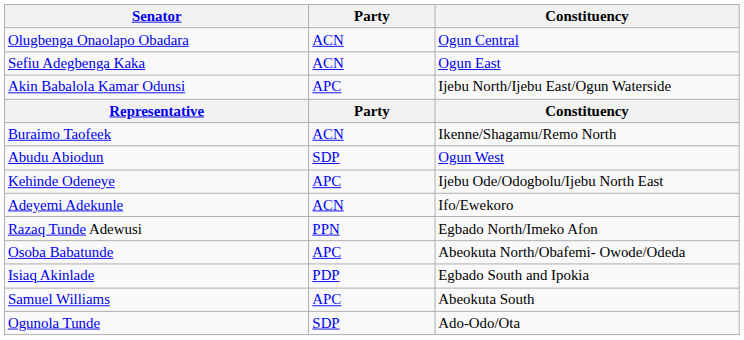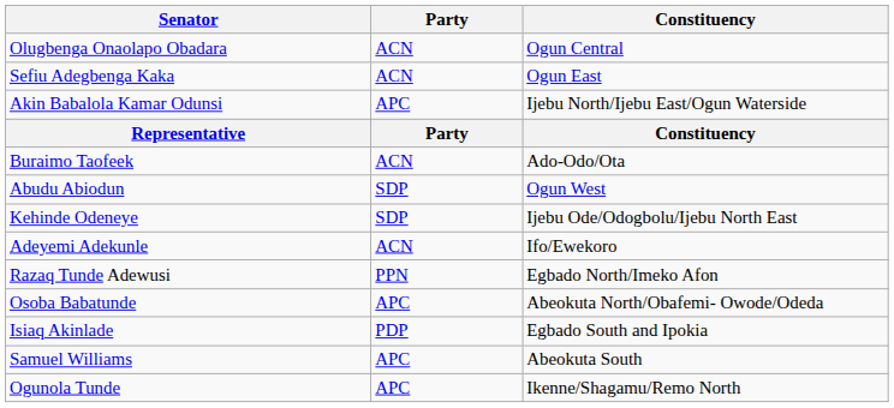 <table class="wikitable">
 <tr>
 <th style="width:20em"><a href='#'>Senator</a></th>
 <th style="width:8em">Party</th>
 <th style="width:20em">Constituency</th>
 </tr>
 <tr>
 <td><a href='#'>Olugbenga Onaolapo Obadara</a></td>
 <td><a href='#'>ACN</a></td>
 <td><a href='#'>Ogun Central</a></td>
 </tr>
 <tr>
 <td><a href='#'>Sefiu Adegbenga Kaka</a></td>
 <td><a href='#'>ACN</a></td>
 <td><a href='#'>Ogun East</a></td>
 </tr>
 <tr>
 <td><a href='#'>Akin Babalola Kamar Odunsi</a></td>
 <td><a href='#'>APC</a></td>
 <td>Ijebu North/Ijebu East/Ogun Waterside</td>
 </tr>
 <tr>
 <th><a href='#'>Representative</a></th>
 <th>Party</th>
 <th>Constituency</th>
 </tr>
 <tr>
 <td><a href='#'>Buraimo Taofeek</a></td>
 <td><a href='#'>ACN</a></td>
-<td>Ikenne/Shagamu/Remo North</td>
+<td>Ado-Odo/Ota</td>
 </tr>
 <tr>
 <td><a href='#'>Abudu Abiodun</a></td>
 <td><a href='#'>SDP</a></td>
 <td><a href='#'>Ogun West</a></td>
 </tr>
 <tr>
 <td><a href='#'>Kehinde Odeneye</a></td>
-<td><a href='#'>APC</a></td>
+<td><a href='#'>SDP</a></td>
 <td>Ijebu Ode/Odogbolu/Ijebu North East</td>
 </tr>
 <tr>
 <td><a href='#'>Adeyemi Adekunle</a></td>
 <td><a href='#'>ACN</a></td>
 <td>Ifo/Ewekoro</td>
 </tr>
 <tr>
 <td><a href='#'>Razaq Tunde</a> Adewusi</td>
 <td><a href='#'>PPN</a></td>
 <td>Egbado North/Imeko Afon</td>
 </tr>
 <tr>
 <td><a href='#'>Osoba Babatunde</a></td>
 <td><a href='#'>APC</a></td>
 <td>Abeokuta North/Obafemi- Owode/Odeda</td>
 </tr>
 <tr>
 <td><a href='#'>Isiaq Akinlade</a></td>
 <td><a href='#'>PDP</a></td>
 <td>Egbado South and Ipokia</td>
 </tr>
 <tr>
 <td><a href='#'>Samuel Williams</a></td>
 <td><a href='#'>APC</a></td>
 <td>Abeokuta South</td>
 </tr>
 <tr>
 <td><a href='#'>Ogunola Tunde</a></td>
-<td><a href='#'>SDP</a></td>
-<td>Ado-Odo/Ota</td>
+<td><a href='#'>APC</a></td>
+<td>Ikenne/Shagamu/Remo North</td>
 </tr>
 </table>
